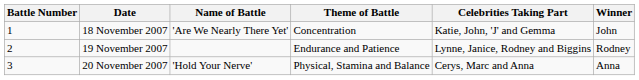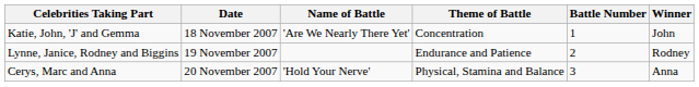 <table class=wikitable>
 <tr>
-<th>Battle Number</th>
+<th>Celebrities Taking Part</th>
 <th>Date</th>
 <th>Name of Battle</th>
 <th>Theme of Battle</th>
-<th>Celebrities Taking Part</th>
+<th>Battle Number</th>
 <th>Winner</th>
 </tr>
 <tr>
-<td>1</td>
+<td>Katie, John, 'J' and Gemma</td>
 <td>18 November 2007</td>
 <td>'Are We Nearly There Yet'</td>
 <td>Concentration</td>
-<td>Katie, John, 'J' and Gemma</td>
+<td>1</td>
 <td>John</td>
 </tr>
 <tr>
-<td>2</td>
+<td>Lynne, Janice, Rodney and Biggins</td>
 <td>19 November 2007</td>
 <td></td>
 <td>Endurance and Patience</td>
-<td>Lynne, Janice, Rodney and Biggins</td>
+<td>2</td>
 <td>Rodney</td>
 </tr>
 <tr>
-<td>3</td>
+<td>Cerys, Marc and Anna</td>
 <td>20 November 2007</td>
 <td>'Hold Your Nerve'</td>
 <td>Physical, Stamina and Balance</td>
-<td>Cerys, Marc and Anna</td>
+<td>3</td>
 <td>Anna</td>
 </tr>
 </table>
